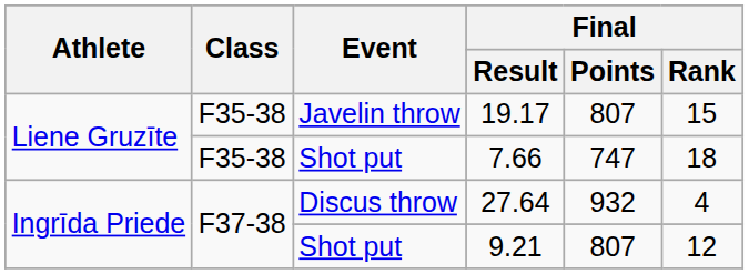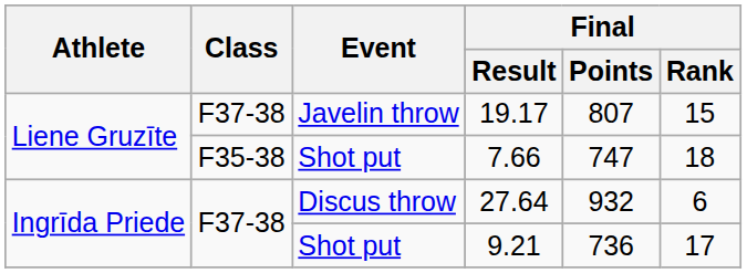 <table class=wikitable style="font-size:90%">
 <tr>
 <th rowspan="2">Athlete</th>
 <th rowspan="2">Class</th>
 <th rowspan="2">Event</th>
 <th colspan="3">Final</th>
 </tr>
 <tr>
 <th>Result</th>
 <th>Points</th>
 <th>Rank</th>
 </tr>
 <tr>
 <td rowspan="2"><a href='#'>Liene Gruzīte</a></td>
-<td style="text-align:center;">F35-38</td>
+<td style="text-align:center;">F37-38</td>
 <td><a href='#'>Javelin throw</a></td>
 <td style="text-align:center;">19.17</td>
 <td style="text-align:center;">807</td>
 <td style="text-align:center;">15</td>
 </tr>
 <tr>
 <td style="text-align:center;">F35-38</td>
 <td><a href='#'>Shot put</a></td>
 <td style="text-align:center;">7.66</td>
 <td style="text-align:center;">747</td>
 <td style="text-align:center;">18</td>
 </tr>
 <tr>
 <td rowspan="2"><a href='#'>Ingrīda Priede</a></td>
 <td rowspan="2" style="text-align:center;">F37-38</td>
 <td><a href='#'>Discus throw</a></td>
 <td style="text-align:center;">27.64</td>
 <td style="text-align:center;">932</td>
-<td style="text-align:center;">4</td>
+<td style="text-align:center;">6</td>
 </tr>
 <tr>
 <td><a href='#'>Shot put</a></td>
 <td style="text-align:center;">9.21</td>
-<td style="text-align:center;">807</td>
-<td style="text-align:center;">12</td>
+<td style="text-align:center;">736</td>
+<td style="text-align:center;">17</td>
 </tr>
 </table>
